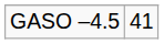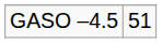 <table class="wikitable">
 <tr align="center">
 </tr>
 <tr align="center">
 <td>GASO –4.5</td>
-<td>41</td>
+<td>51</td>
 </tr>
 </table>
